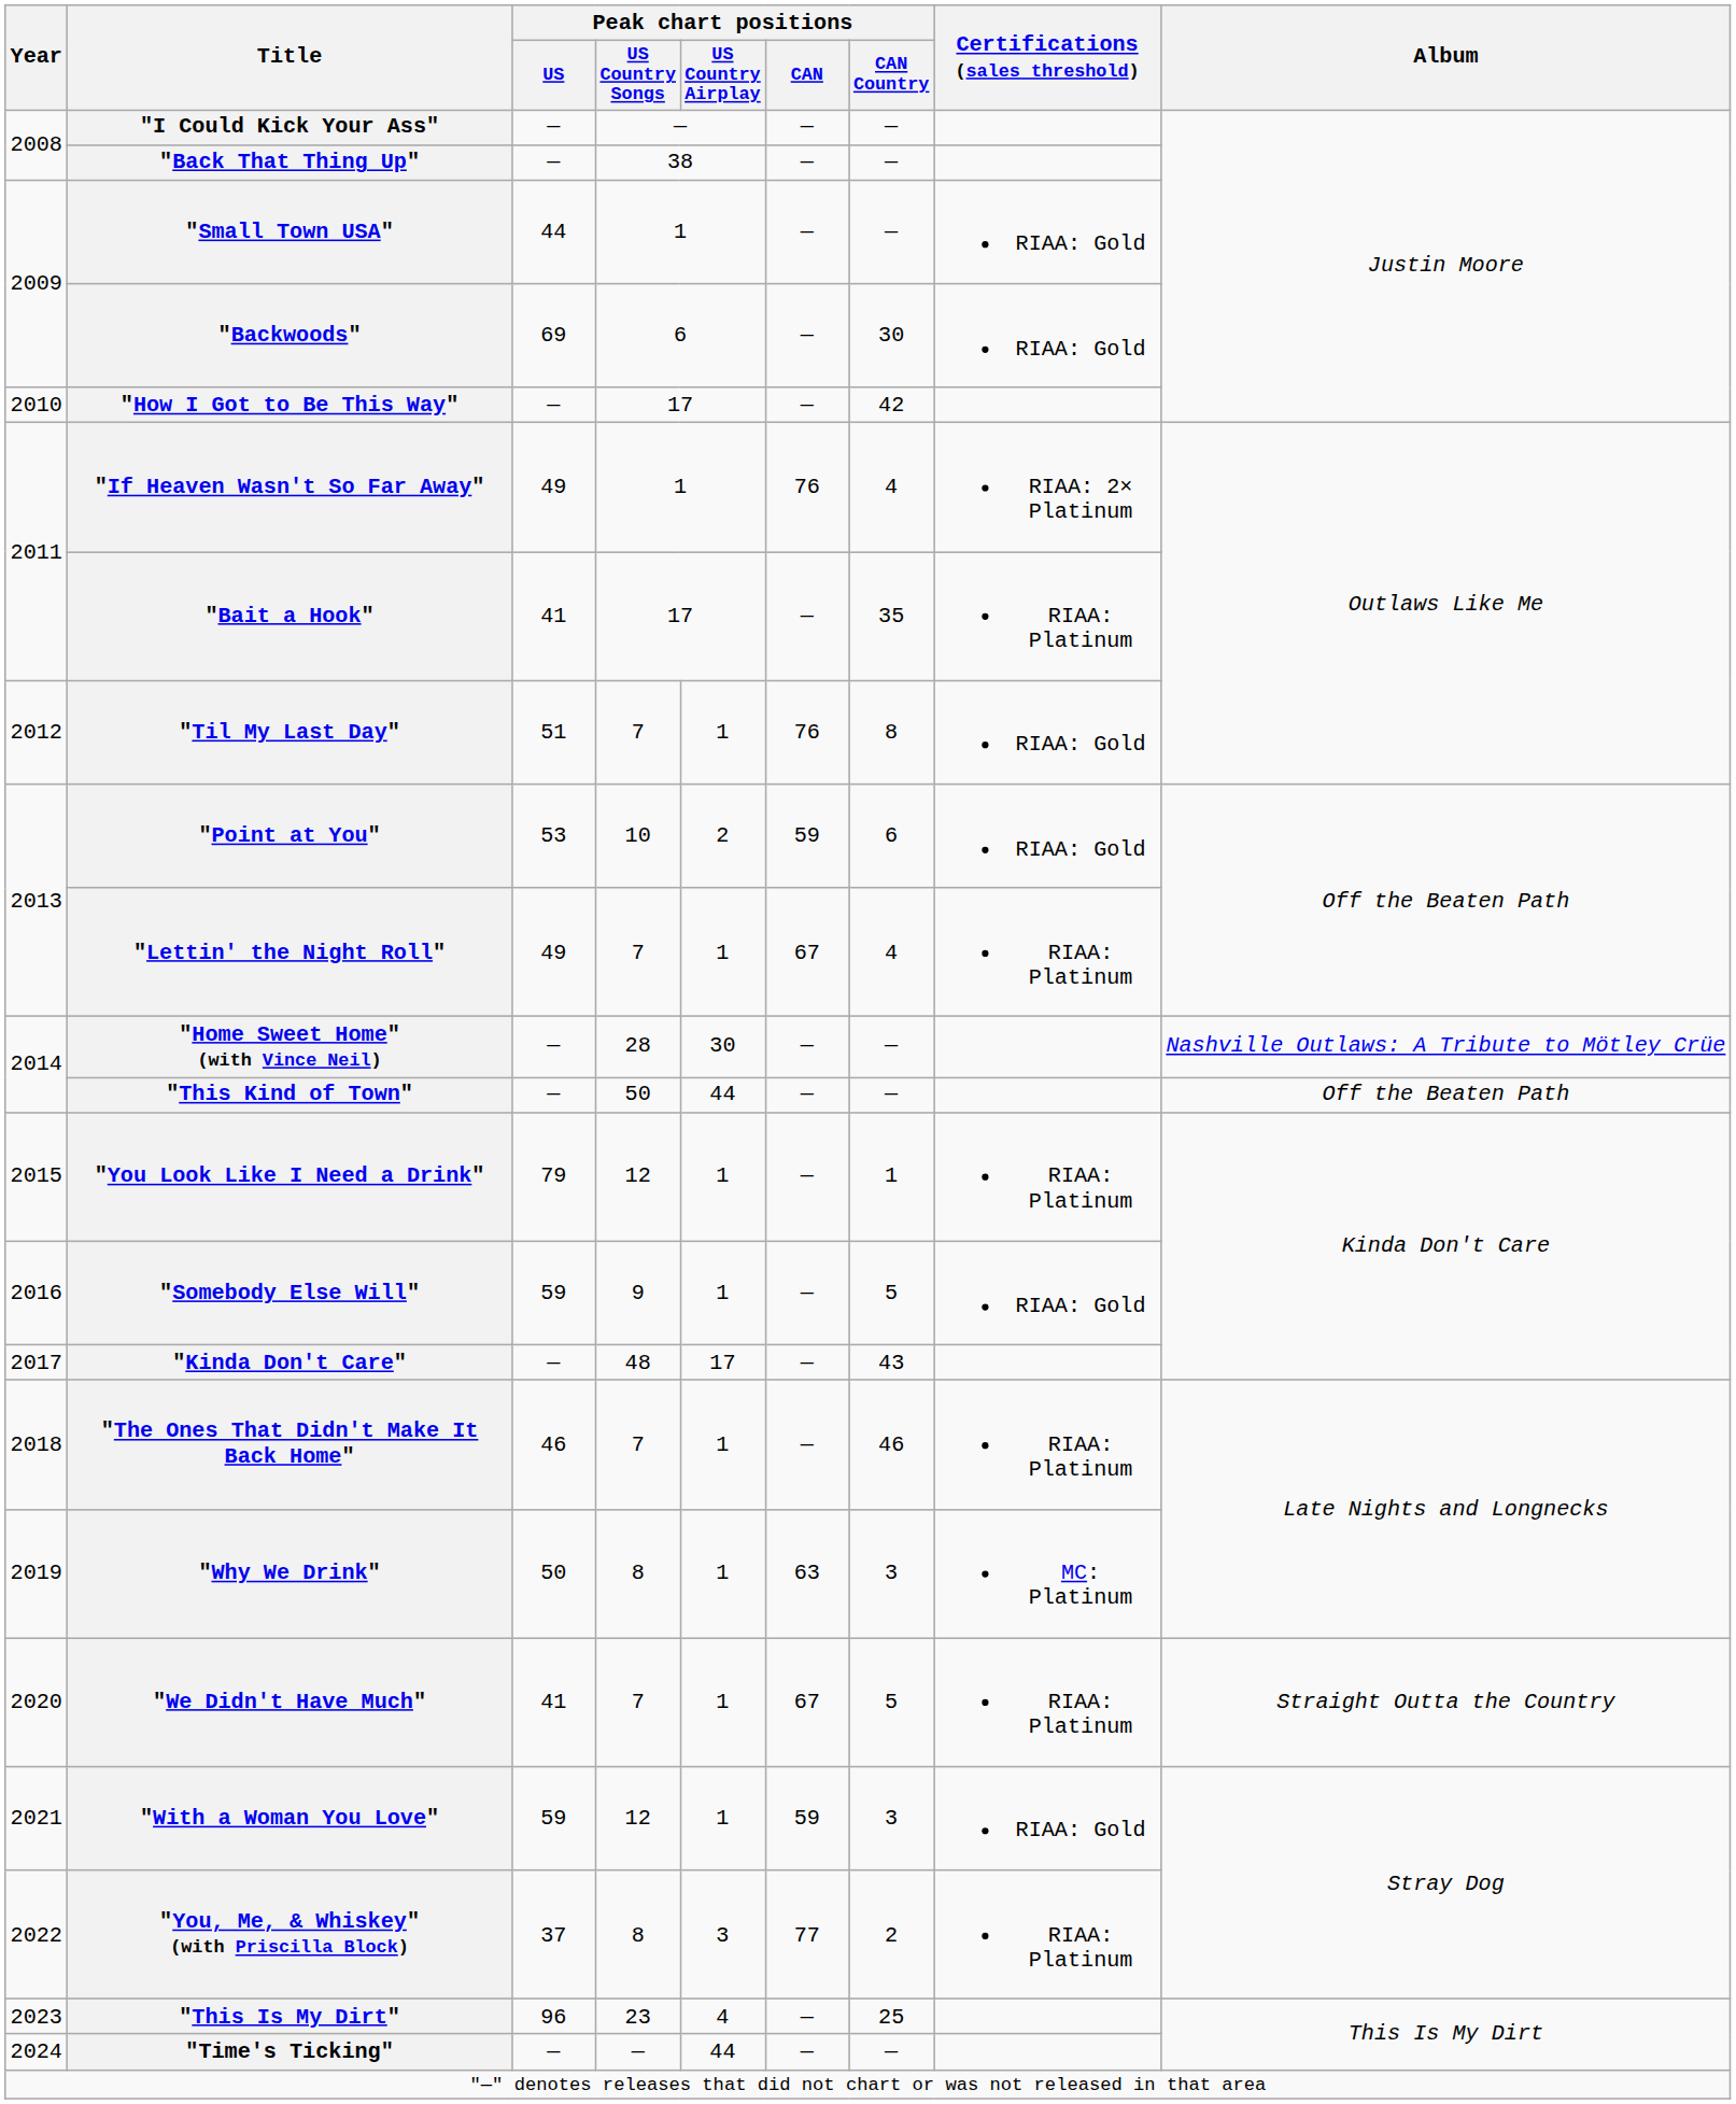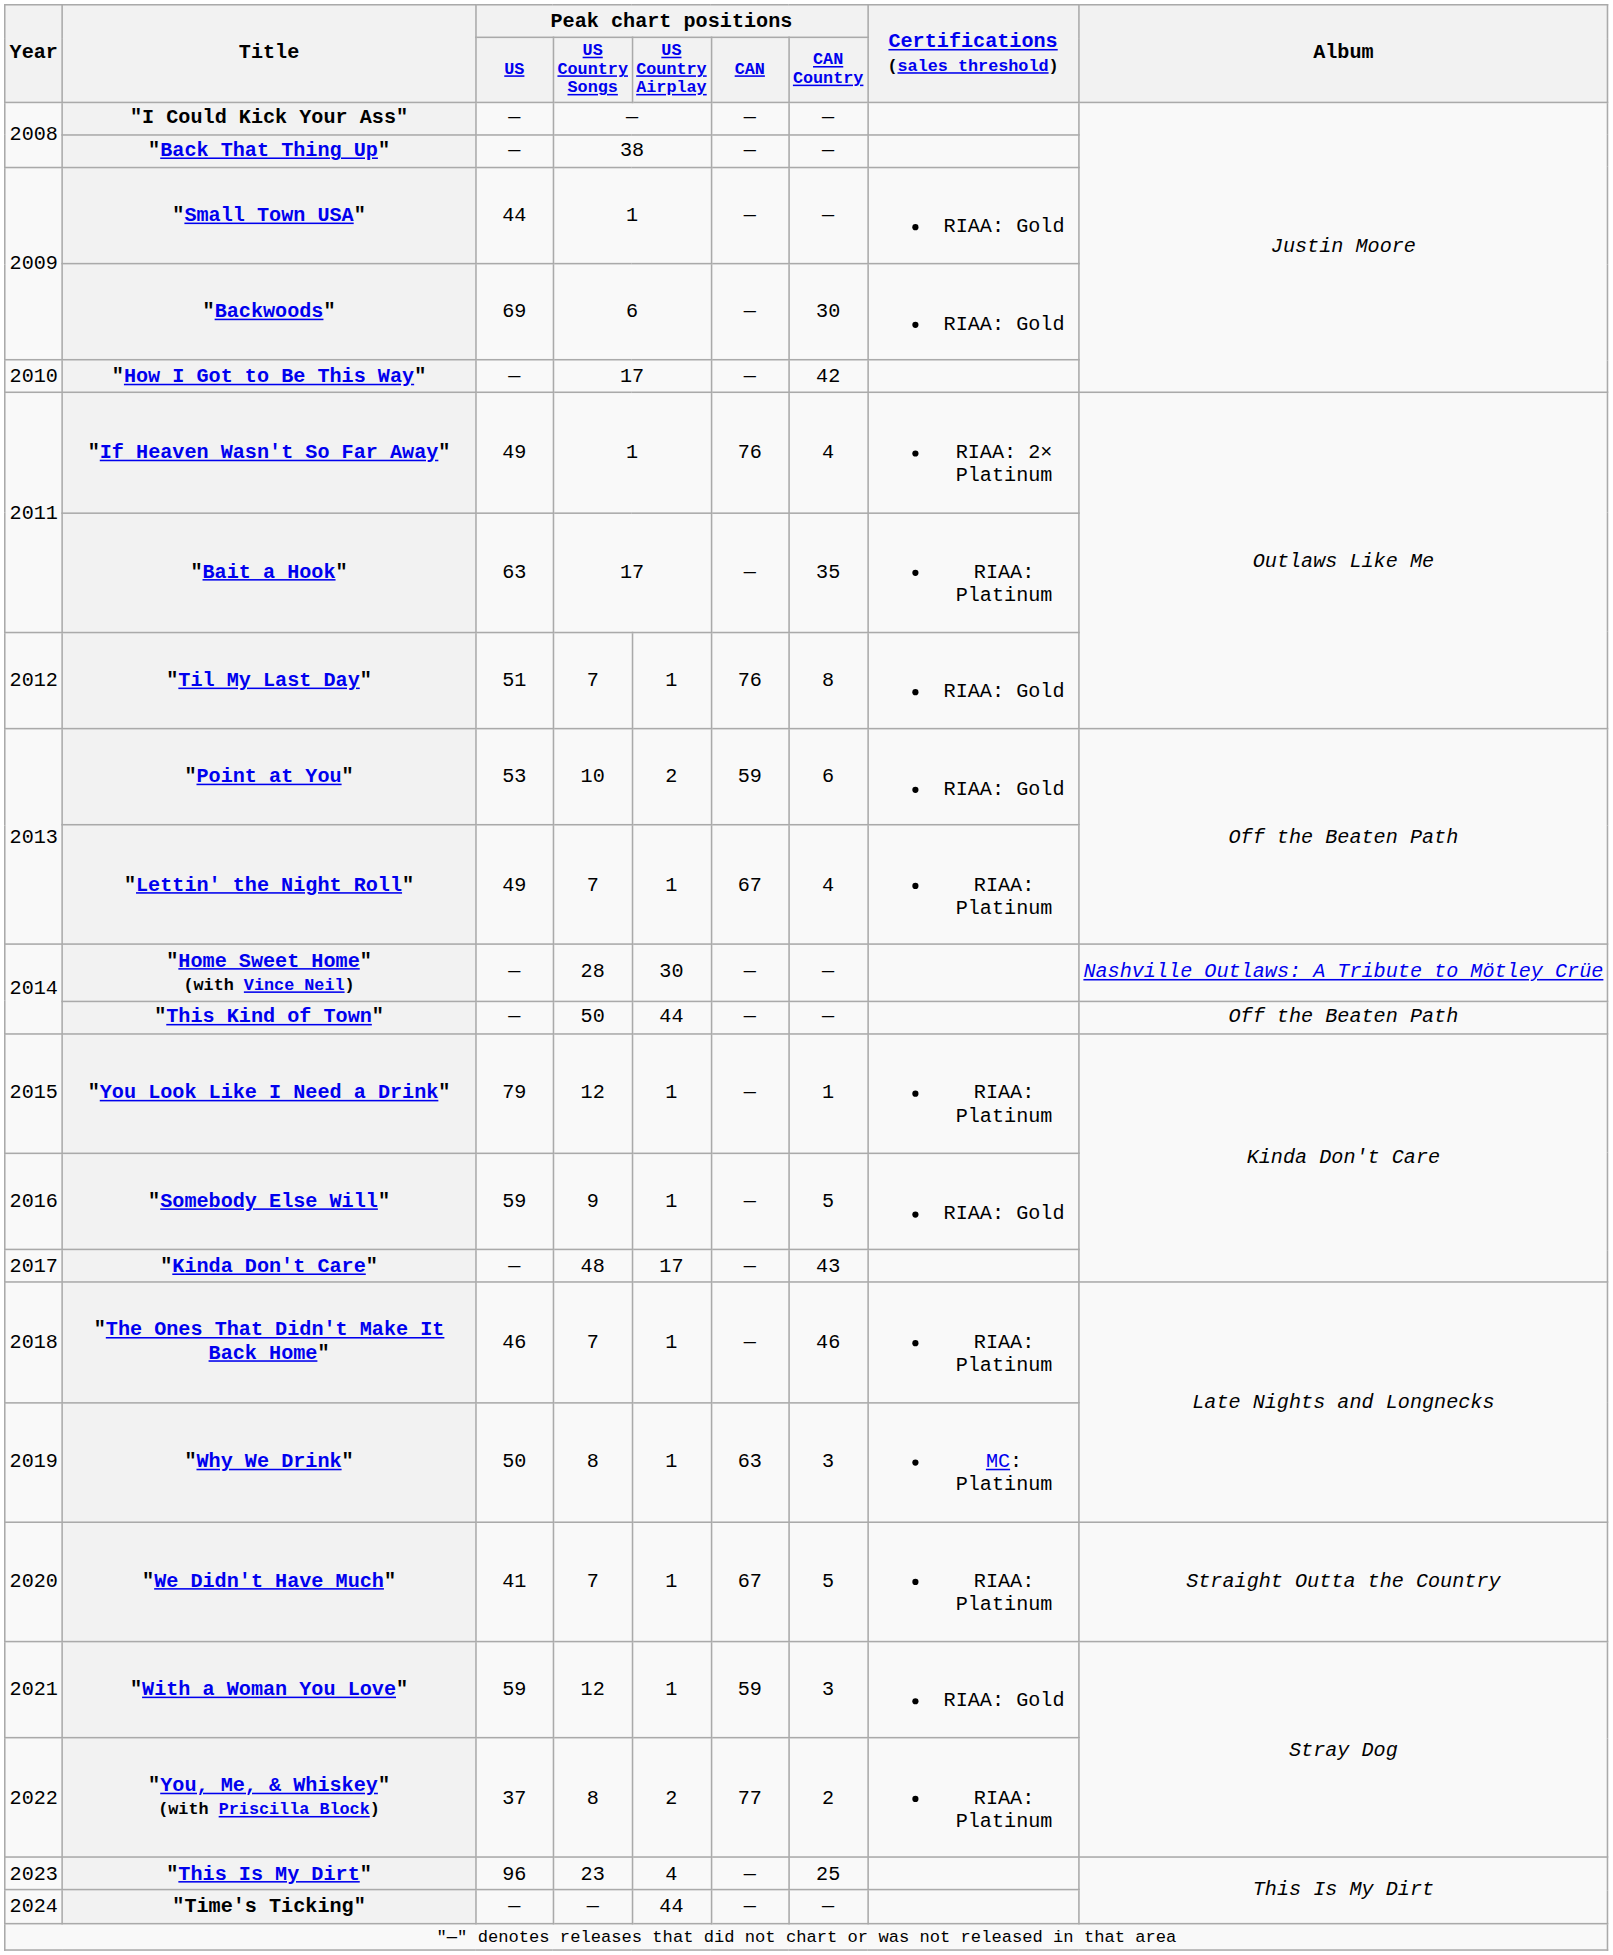 <table class="wikitable plainrowheaders" style="text-align:center;">
 <tr>
 <th scope="col" rowspan="2">Year</th>
 <th scope="col" rowspan="2" style="width:20em;">Title</th>
 <th scope="col" colspan="5">Peak chart positions</th>
 <th scope="col" rowspan="2" style="width:10em;"><a href='#'>Certifications</a><br><small>(<a href='#'>sales threshold</a>)</small></th>
 <th scope="col" rowspan="2">Album</th>
 </tr>
 <tr style="font-size:smaller;">
 <th scope="col" style="width:45px;"><a href='#'>US</a><br></th>
 <th scope="col" style="width:45px;"><a href='#'>US Country Songs</a><br></th>
 <th scope="col" style="width:45px;"><a href='#'>US Country Airplay</a><br></th>
 <th scope="col" style="width:45px;"><a href='#'>CAN</a><br></th>
 <th scope="col" style="width:45px;"><a href='#'>CAN Country</a><br></th>
 </tr>
 <tr>
 <td rowspan="2">2008</td>
 <th scope="row">"I Could Kick Your Ass"</th>
 <td>—</td>
 <td colspan=2>—</td>
 <td>—</td>
 <td>—</td>
 <td></td>
 <td rowspan="5"><em>Justin Moore</em></td>
 </tr>
 <tr>
 <th scope="row">"<a href='#'>Back That Thing Up</a>"</th>
 <td>—</td>
 <td colspan=2>38</td>
 <td>—</td>
 <td>—</td>
 <td></td>
 </tr>
 <tr>
 <td rowspan="2">2009</td>
 <th scope="row">"<a href='#'>Small Town USA</a>"</th>
 <td>44</td>
 <td colspan=2>1</td>
 <td>—</td>
 <td>—</td>
 <td><br><ul><li>RIAA: Gold</li></ul></td>
 </tr>
 <tr>
 <th scope="row">"<a href='#'>Backwoods</a>"</th>
 <td>69</td>
 <td colspan=2>6</td>
 <td>—</td>
 <td>30</td>
 <td><br><ul><li>RIAA: Gold</li></ul></td>
 </tr>
 <tr>
 <td>2010</td>
 <th scope="row">"<a href='#'>How I Got to Be This Way</a>"</th>
 <td>—</td>
 <td colspan=2>17</td>
 <td>—</td>
 <td>42</td>
 <td></td>
 </tr>
 <tr>
 <td rowspan="2">2011</td>
 <th scope="row">"<a href='#'>If Heaven Wasn't So Far Away</a>"</th>
 <td>49</td>
 <td colspan=2>1</td>
 <td>76</td>
 <td>4</td>
 <td><br><ul><li>RIAA: 2× Platinum</li></ul></td>
 <td rowspan="3"><em>Outlaws Like Me</em></td>
 </tr>
 <tr>
 <th scope="row">"<a href='#'>Bait a Hook</a>"</th>
-<td>41</td>
+<td>63</td>
 <td colspan=2>17</td>
 <td>—</td>
 <td>35</td>
 <td><br><ul><li>RIAA: Platinum</li></ul></td>
 </tr>
 <tr>
 <td>2012</td>
 <th scope="row">"<a href='#'>Til My Last Day</a>"</th>
 <td>51</td>
 <td>7</td>
 <td>1</td>
 <td>76</td>
 <td>8</td>
 <td><br><ul><li>RIAA: Gold</li></ul></td>
 </tr>
 <tr>
 <td rowspan="2">2013</td>
 <th scope="row">"<a href='#'>Point at You</a>"</th>
 <td>53</td>
 <td>10</td>
 <td>2</td>
 <td>59</td>
 <td>6</td>
 <td><br><ul><li>RIAA: Gold</li></ul></td>
 <td rowspan="2"><em>Off the Beaten Path</em></td>
 </tr>
 <tr>
 <th scope="row">"<a href='#'>Lettin' the Night Roll</a>"</th>
 <td>49</td>
 <td>7</td>
 <td>1</td>
 <td>67</td>
 <td>4</td>
 <td><br><ul><li>RIAA: Platinum</li></ul></td>
 </tr>
 <tr>
 <td rowspan="2">2014</td>
 <th scope="row">"<a href='#'>Home Sweet Home</a>"<br><small>(with <a href='#'>Vince Neil</a>)</small></th>
 <td>—</td>
 <td>28</td>
 <td>30</td>
 <td>—</td>
 <td>—</td>
 <td></td>
 <td><em><a href='#'>Nashville Outlaws: A Tribute to Mötley Crüe</a></em></td>
 </tr>
 <tr>
 <th scope="row">"<a href='#'>This Kind of Town</a>"</th>
 <td>—</td>
 <td>50</td>
 <td>44</td>
 <td>—</td>
 <td>—</td>
 <td></td>
 <td><em>Off the Beaten Path</em></td>
 </tr>
 <tr>
 <td>2015</td>
 <th scope="row">"<a href='#'>You Look Like I Need a Drink</a>"</th>
 <td>79</td>
 <td>12</td>
 <td>1</td>
 <td>—</td>
 <td>1</td>
 <td><br><ul><li>RIAA: Platinum</li></ul></td>
 <td rowspan="3"><em>Kinda Don't Care</em></td>
 </tr>
 <tr>
 <td>2016</td>
 <th scope="row">"<a href='#'>Somebody Else Will</a>"</th>
 <td>59</td>
 <td>9</td>
 <td>1</td>
 <td>—</td>
 <td>5</td>
 <td><br><ul><li>RIAA: Gold</li></ul></td>
 </tr>
 <tr>
 <td>2017</td>
 <th scope="row">"<a href='#'>Kinda Don't Care</a>"</th>
 <td>—</td>
 <td>48</td>
 <td>17</td>
 <td>—</td>
 <td>43</td>
 <td></td>
 </tr>
 <tr>
 <td>2018</td>
 <th scope="row">"<a href='#'>The Ones That Didn't Make It Back Home</a>"</th>
 <td>46</td>
 <td>7</td>
 <td>1</td>
 <td>—</td>
 <td>46</td>
 <td><br><ul><li>RIAA: Platinum</li></ul></td>
 <td rowspan="2"><em>Late Nights and Longnecks</em></td>
 </tr>
 <tr>
 <td>2019</td>
 <th scope="row">"<a href='#'>Why We Drink</a>"</th>
 <td>50</td>
 <td>8</td>
 <td>1</td>
 <td>63</td>
 <td>3</td>
 <td><br><ul><li><a href='#'>MC</a>: Platinum</li></ul></td>
 </tr>
 <tr>
 <td>2020</td>
 <th scope="row">"<a href='#'>We Didn't Have Much</a>"</th>
 <td>41</td>
 <td>7</td>
 <td>1</td>
 <td>67</td>
 <td>5</td>
 <td><br><ul><li>RIAA: Platinum</li></ul></td>
 <td><em>Straight Outta the Country</em></td>
 </tr>
 <tr>
 <td>2021</td>
 <th scope="row">"<a href='#'>With a Woman You Love</a>"</th>
 <td>59</td>
 <td>12</td>
 <td>1</td>
 <td>59</td>
 <td>3</td>
 <td><br><ul><li>RIAA: Gold</li></ul></td>
 <td rowspan=2><em>Stray Dog</em></td>
 </tr>
 <tr>
 <td>2022</td>
 <th scope="row">"<a href='#'>You, Me, & Whiskey</a>"<br><small>(with <a href='#'>Priscilla Block</a>)</small></th>
 <td>37</td>
 <td>8</td>
-<td>3</td>
+<td>2</td>
 <td>77</td>
 <td>2</td>
 <td><br><ul><li>RIAA: Platinum</li></ul></td>
 </tr>
 <tr>
 <td>2023</td>
 <th scope="row">"<a href='#'>This Is My Dirt</a>"</th>
 <td>96</td>
 <td>23</td>
 <td>4</td>
 <td>—</td>
 <td>25</td>
 <td></td>
 <td rowspan="2"><em>This Is My Dirt</em></td>
 </tr>
 <tr>
 <td>2024</td>
 <th scope="row">"Time's Ticking"</th>
 <td>—</td>
 <td>—</td>
 <td>44</td>
 <td>—</td>
 <td>—</td>
 <td></td>
 </tr>
 <tr>
 <td colspan="10" style="font-size:85%">"—" denotes releases that did not chart or was not released in that area</td>
 </tr>
 </table>
